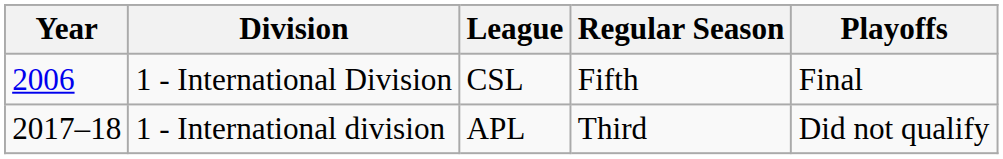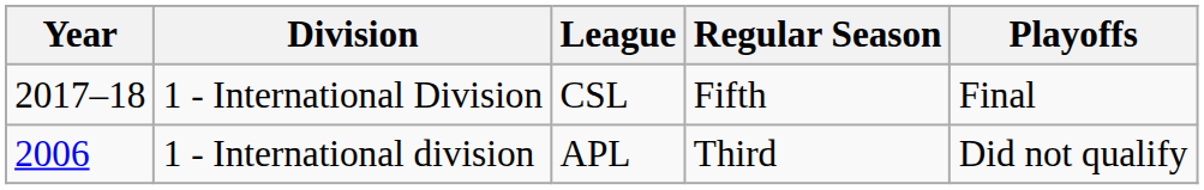 <table class="wikitable">
 <tr>
 <th>Year</th>
 <th>Division</th>
 <th>League</th>
 <th>Regular Season</th>
 <th>Playoffs</th>
 </tr>
 <tr>
-<td><a href='#'>2006</a></td>
+<td>2017–18</td>
 <td>1 - International Division</td>
 <td>CSL</td>
 <td>Fifth</td>
 <td>Final</td>
 </tr>
 <tr>
-<td>2017–18</td>
+<td><a href='#'>2006</a></td>
 <td>1 - International division</td>
 <td>APL</td>
 <td>Third</td>
 <td>Did not qualify</td>
 </tr>
 </table>
